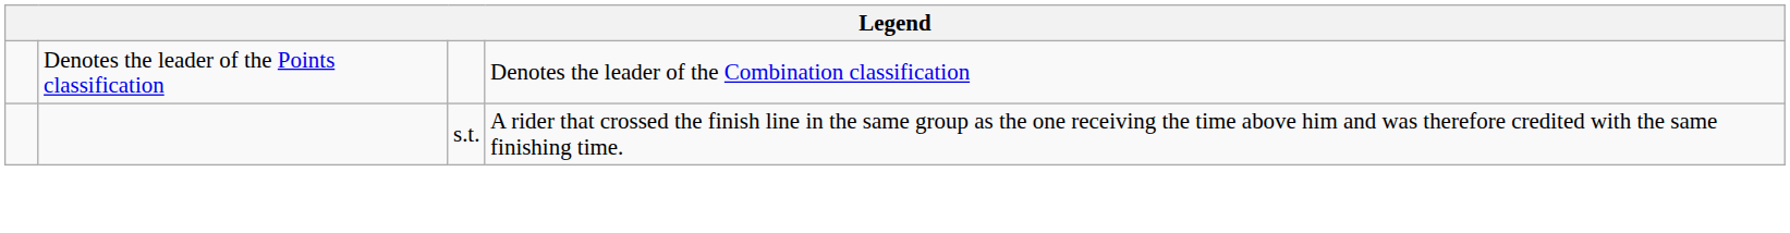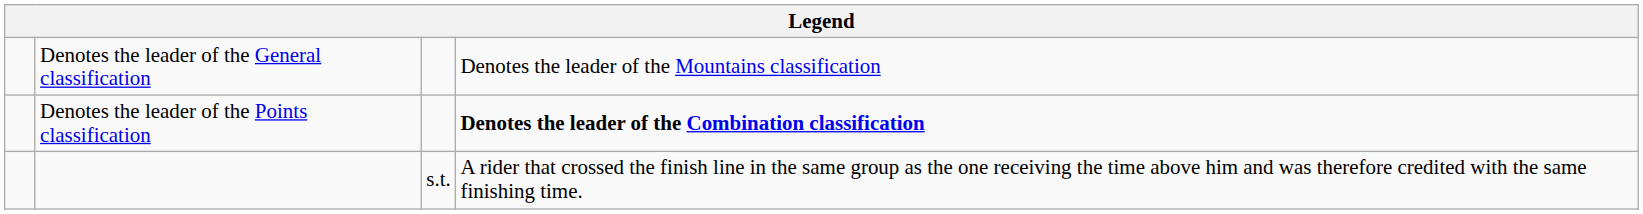 <table class="wikitable">
 <tr>
 <th colspan=4>Legend</th>
 </tr>
 <tr>
 <td>    </td>
+<td>Denotes the leader of the <a href='#'>General classification</a></td>
+<td>    </td>
+<td>Denotes the leader of the <a href='#'>Mountains classification</a></td>
+</tr>
+<tr>
+<td>    </td>
 <td>Denotes the leader of the <a href='#'>Points classification</a></td>
 <td>    </td>
-<td>Denotes the leader of the <a href='#'>Combination classification</a></td>
+<td><strong>Denotes the leader of the <a href='#'>Combination classification</a></strong></td>
 </tr>
 <tr>
 <td>    </td>
 <td></td>
 <td>s.t.</td>
 <td>A rider that crossed the finish line in the same group as the one receiving the time above him and was therefore credited with the same finishing time.</td>
 </tr>
 </table>
